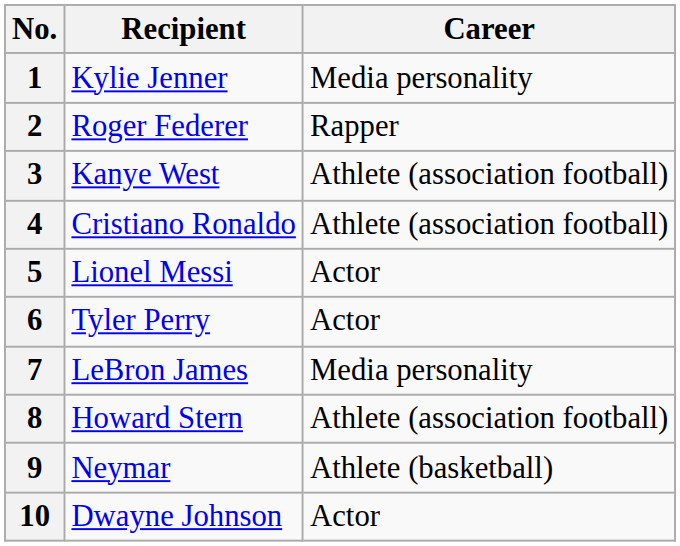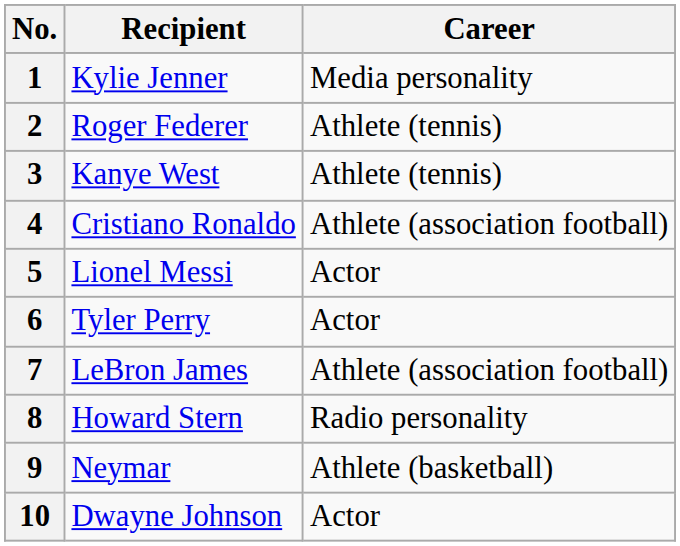 <table class="wikitable plainrowheaders">
 <tr>
 <th scope="col">No.</th>
 <th scope="col">Recipient</th>
 <th scope="col">Career</th>
 </tr>
 <tr>
 <th scope="row">1</th>
 <td> <a href='#'>Kylie Jenner</a></td>
 <td>Media personality</td>
 </tr>
 <tr>
 <th scope="row">2</th>
 <td> <a href='#'>Roger Federer</a></td>
-<td>Rapper</td>
+<td>Athlete (tennis)</td>
 </tr>
 <tr>
 <th scope="row">3</th>
 <td> <a href='#'>Kanye West</a></td>
-<td>Athlete (association football)</td>
+<td>Athlete (tennis)</td>
 </tr>
 <tr>
 <th scope="row">4</th>
 <td> <a href='#'>Cristiano Ronaldo</a></td>
 <td>Athlete (association football)</td>
 </tr>
 <tr>
 <th scope="row">5</th>
 <td> <a href='#'>Lionel Messi</a></td>
 <td>Actor</td>
 </tr>
 <tr>
 <th scope="row">6</th>
 <td> <a href='#'>Tyler Perry</a></td>
 <td>Actor</td>
 </tr>
 <tr>
 <th scope="row">7</th>
 <td> <a href='#'>LeBron James</a></td>
-<td>Media personality</td>
+<td>Athlete (association football)</td>
 </tr>
 <tr>
 <th scope="row">8</th>
 <td> <a href='#'>Howard Stern</a></td>
-<td>Athlete (association football)</td>
+<td>Radio personality</td>
 </tr>
 <tr>
 <th scope="row">9</th>
 <td> <a href='#'>Neymar</a></td>
 <td>Athlete (basketball)</td>
 </tr>
 <tr>
 <th scope="row">10</th>
 <td> <a href='#'>Dwayne Johnson</a></td>
 <td>Actor</td>
 </tr>
 </table>
